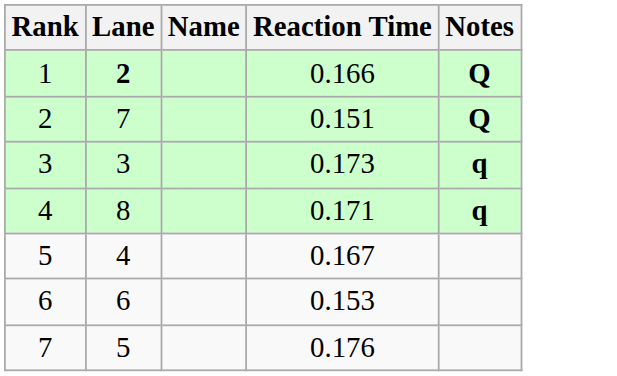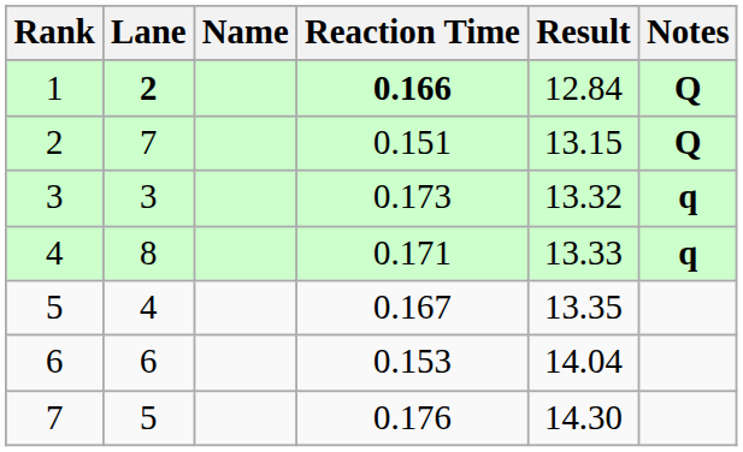 <table class="wikitable" style="text-align:center">
 <tr>
 <th>Rank</th>
 <th>Lane</th>
 <th>Name</th>
 <th>Reaction Time</th>
+<th>Result</th>
 <th>Notes</th>
 </tr>
 <tr bgcolor=ccffcc>
 <td>1</td>
 <td><strong>2</strong></td>
 <td align="left"></td>
-<td>0.166</td>
+<td><strong>0.166</strong></td>
+<td>12.84</td>
 <td><strong>Q</strong></td>
 </tr>
 <tr bgcolor=ccffcc>
 <td>2</td>
 <td>7</td>
 <td align="left"></td>
 <td>0.151</td>
+<td>13.15</td>
 <td><strong>Q</strong></td>
 </tr>
 <tr bgcolor=ccffcc>
 <td>3</td>
 <td>3</td>
 <td align="left"></td>
 <td>0.173</td>
+<td>13.32</td>
 <td><strong>q</strong></td>
 </tr>
 <tr bgcolor=ccffcc>
 <td>4</td>
 <td>8</td>
 <td align="left"></td>
 <td>0.171</td>
+<td>13.33</td>
 <td><strong>q</strong></td>
 </tr>
 <tr>
 <td>5</td>
 <td>4</td>
 <td align="left"></td>
 <td>0.167</td>
+<td>13.35</td>
 <td></td>
 </tr>
 <tr>
 <td>6</td>
 <td>6</td>
 <td align="left"></td>
 <td>0.153</td>
+<td>14.04</td>
 <td></td>
 </tr>
 <tr>
 <td>7</td>
 <td>5</td>
 <td align="left"></td>
 <td>0.176</td>
+<td>14.30</td>
 <td></td>
 </tr>
 </table>
